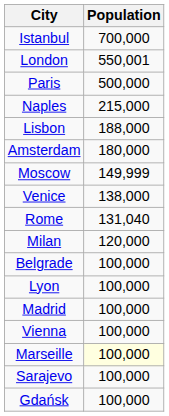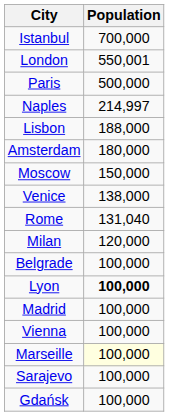 <table class="wikitable" style="text-align:center">
 <tr>
 <th>City</th>
 <th>Population</th>
 </tr>
 <tr>
 <td><a href='#'>Istanbul</a></td>
 <td>700,000</td>
 </tr>
 <tr>
 <td><a href='#'>London</a></td>
 <td>550,001</td>
 </tr>
 <tr>
 <td><a href='#'>Paris</a></td>
 <td>500,000</td>
 </tr>
 <tr>
 <td><a href='#'>Naples</a></td>
-<td>215,000</td>
+<td>214,997</td>
 </tr>
 <tr>
 <td><a href='#'>Lisbon</a></td>
 <td>188,000</td>
 </tr>
 <tr>
 <td><a href='#'>Amsterdam</a></td>
 <td>180,000</td>
 </tr>
 <tr>
 <td><a href='#'>Moscow</a></td>
-<td>149,999</td>
+<td>150,000</td>
 </tr>
 <tr>
 <td><a href='#'>Venice</a></td>
 <td>138,000</td>
 </tr>
 <tr>
 <td><a href='#'>Rome</a></td>
 <td>131,040</td>
 </tr>
 <tr>
 <td><a href='#'>Milan</a></td>
 <td>120,000</td>
 </tr>
 <tr>
 <td><a href='#'>Belgrade</a></td>
 <td>100,000</td>
 </tr>
 <tr>
 <td><a href='#'>Lyon</a></td>
-<td>100,000</td>
+<td><strong>100,000</strong></td>
 </tr>
 <tr>
 <td><a href='#'>Madrid</a></td>
 <td>100,000</td>
 </tr>
 <tr>
 <td><a href='#'>Vienna</a></td>
 <td>100,000</td>
 </tr>
 <tr>
 <td><a href='#'>Marseille</a></td>
 <td style="background: lightyellow;">100,000</td>
 </tr>
 <tr>
 <td><a href='#'>Sarajevo</a></td>
 <td>100,000</td>
 </tr>
 <tr>
 <td><a href='#'>Gdańsk</a></td>
 <td>100,000</td>
 </tr>
 </table>
